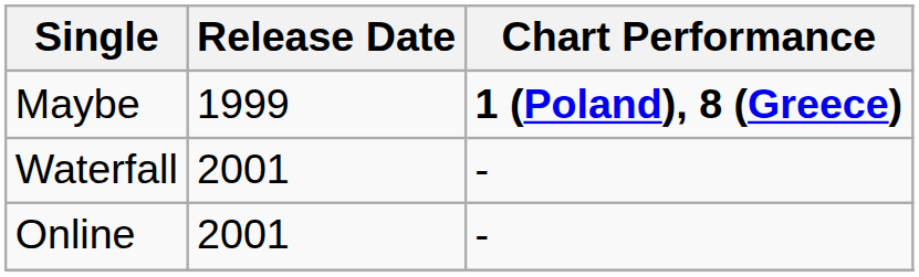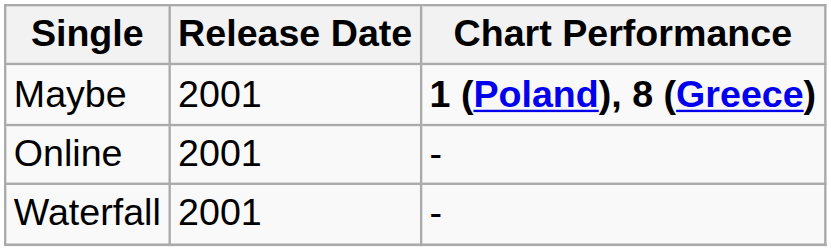 <table class="wikitable">
 <tr>
 <th>Single</th>
 <th>Release Date</th>
 <th>Chart Performance</th>
 </tr>
 <tr>
 <td>Maybe</td>
-<td>1999</td>
+<td>2001</td>
 <td><strong>1 (<a href='#'>Poland</a>), 8 (<a href='#'>Greece</a>)</strong></td>
+</tr>
+<tr>
+<td>Online</td>
+<td>2001</td>
+<td>-</td>
 </tr>
 <tr>
 <td>Waterfall</td>
 <td>2001</td>
 <td>-</td>
 </tr>
 <tr>
-<td>Online</td>
-<td>2001</td>
-<td>-</td>
-</tr>
-<tr>
 </tr>
 </table>
